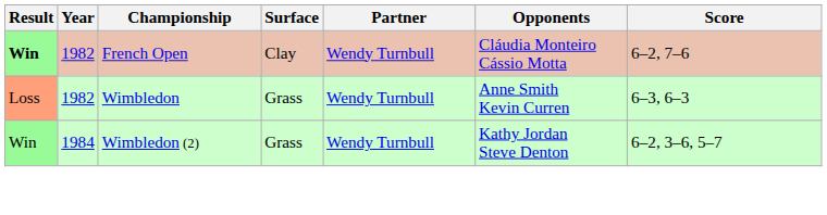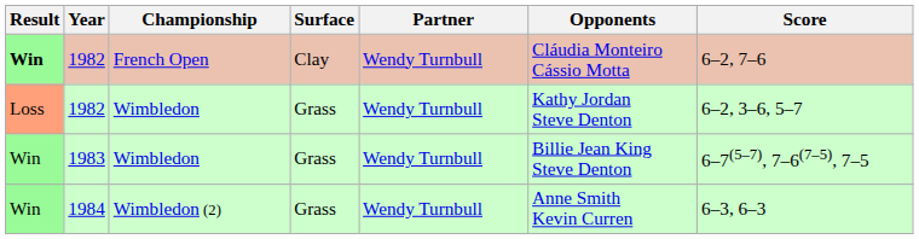 <table class="sortable wikitable">
 <tr>
 <th style="width:40px">Result</th>
 <th style="width:30px">Year</th>
 <th style="width:150px">Championship</th>
 <th style="width:50px">Surface</th>
 <th style="width:140px">Partner</th>
 <th style="width:140px">Opponents</th>
 <th style="width:180px" class="unsortable">Score</th>
 </tr>
 <tr style="background:#ebc2af;">
 <td style="background:#98fb98;"><strong>Win</strong></td>
 <td><a href='#'>1982</a></td>
 <td><a href='#'>French Open</a></td>
 <td>Clay</td>
 <td> <a href='#'>Wendy Turnbull</a></td>
 <td> <a href='#'>Cláudia Monteiro</a><br> <a href='#'>Cássio Motta</a></td>
 <td>6–2, 7–6</td>
 </tr>
 <tr style="background:#cfc;">
 <td style="background:#ffa07a;">Loss</td>
 <td><a href='#'>1982</a></td>
 <td><a href='#'>Wimbledon</a></td>
 <td>Grass</td>
 <td> <a href='#'>Wendy Turnbull</a></td>
-<td> <a href='#'>Anne Smith</a><br> <a href='#'>Kevin Curren</a></td>
-<td>6–3, 6–3</td>
+<td> <a href='#'>Kathy Jordan</a><br> <a href='#'>Steve Denton</a></td>
+<td>6–2, 3–6, 5–7</td>
+</tr>
+<tr style="background:#cfc;">
+<td style="background:#98fb98;">Win</td>
+<td><a href='#'>1983</a></td>
+<td><a href='#'>Wimbledon</a></td>
+<td>Grass</td>
+<td> <a href='#'>Wendy Turnbull</a></td>
+<td> <a href='#'>Billie Jean King</a><br> <a href='#'>Steve Denton</a></td>
+<td>6–7<sup>(5–7)</sup>, 7–6<sup>(7–5)</sup>, 7–5</td>
 </tr>
 <tr style="background:#cfc;">
 <td style="background:#98fb98;">Win</td>
 <td><a href='#'>1984</a></td>
 <td><a href='#'>Wimbledon</a><small> (2) </small></td>
 <td>Grass</td>
 <td> <a href='#'>Wendy Turnbull</a></td>
-<td> <a href='#'>Kathy Jordan</a><br> <a href='#'>Steve Denton</a></td>
-<td>6–2, 3–6, 5–7</td>
+<td> <a href='#'>Anne Smith</a><br> <a href='#'>Kevin Curren</a></td>
+<td>6–3, 6–3</td>
 </tr>
 </table>
